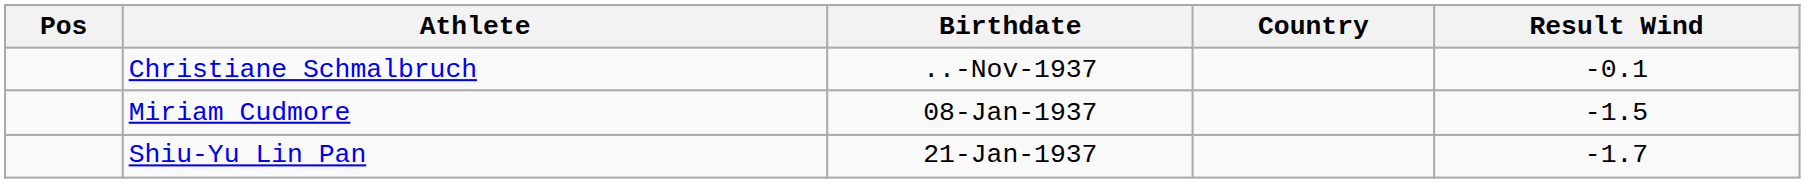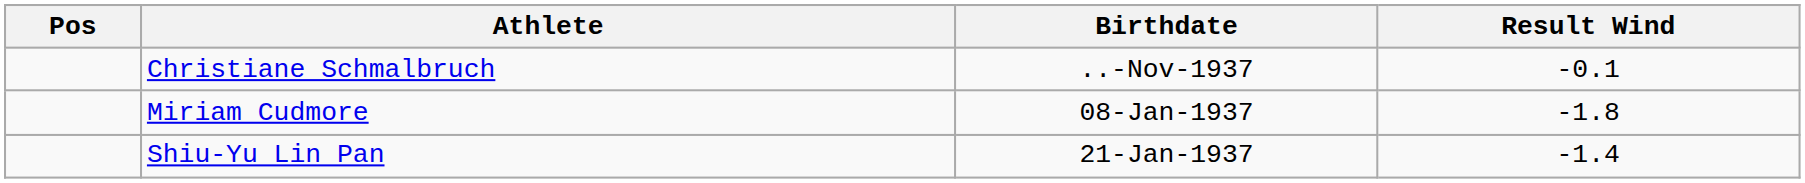 <table class="wikitable"  style="text-align:center; width:70%;">
 <tr>
 <th>Pos</th>
 <th>Athlete</th>
 <th>Birthdate</th>
-<th>Country</th>
 <th>Result Wind</th>
 </tr>
 <tr>
 <td align=center></td>
 <td align=left><a href='#'>Christiane Schmalbruch</a></td>
 <td>..-Nov-1937</td>
-<td align=left></td>
 <td> -0.1</td>
 </tr>
 <tr>
 <td align=center></td>
 <td align=left><a href='#'>Miriam Cudmore</a></td>
 <td>08-Jan-1937</td>
-<td align=left></td>
-<td> -1.5</td>
+<td> -1.8</td>
 </tr>
 <tr>
 <td align=center></td>
 <td align=left><a href='#'>Shiu-Yu Lin Pan</a></td>
 <td>21-Jan-1937</td>
-<td align=left></td>
-<td> -1.7</td>
+<td> -1.4</td>
 </tr>
 </table>
